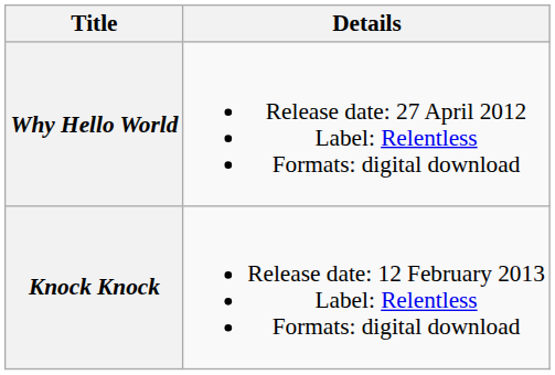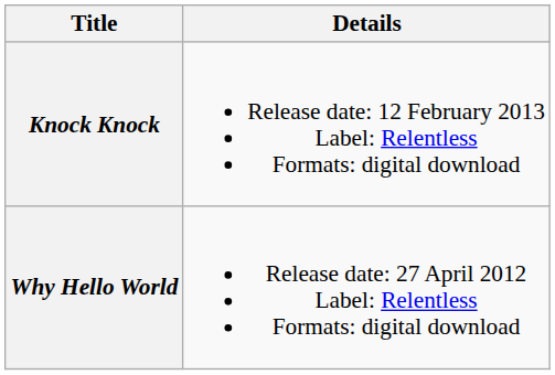 <table class="wikitable plainrowheaders" style="text-align:center;">
 <tr>
 <th scope="col">Title</th>
 <th scope="col">Details</th>
 </tr>
 <tr>
+<th scope="row"><em>Knock Knock</em></th>
+<td><br><ul><li>Release date: 12 February 2013</li><li>Label: <a href='#'>Relentless</a></li><li>Formats: digital download</li></ul></td>
+</tr>
+<tr>
 <th scope="row"><em>Why Hello World</em></th>
 <td><br><ul><li>Release date: 27 April 2012</li><li>Label: <a href='#'>Relentless</a></li><li>Formats: digital download</li></ul></td>
 </tr>
-<tr>
-<th scope="row"><em>Knock Knock</em></th>
-<td><br><ul><li>Release date: 12 February 2013</li><li>Label: <a href='#'>Relentless</a></li><li>Formats: digital download</li></ul></td>
-</tr>
 </table>
